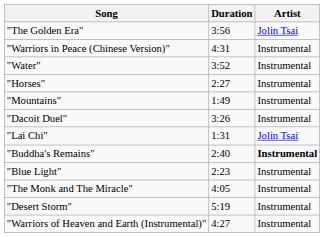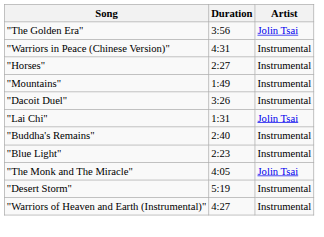 <table class="wikitable tracklist" style="font-size:95%;">
 <tr>
 <th>Song</th>
 <th>Duration</th>
 <th>Artist</th>
 </tr>
 <tr>
 <td>"The Golden Era"</td>
 <td>3:56</td>
 <td><a href='#'>Jolin Tsai</a></td>
 </tr>
 <tr>
 <td>"Warriors in Peace (Chinese Version)"</td>
 <td>4:31</td>
-<td>Instrumental</td>
-</tr>
-<tr>
-<td>"Water"</td>
-<td>3:52</td>
 <td>Instrumental</td>
 </tr>
 <tr>
 <td>"Horses"</td>
 <td>2:27</td>
 <td>Instrumental</td>
 </tr>
 <tr>
 <td>"Mountains"</td>
 <td>1:49</td>
 <td>Instrumental</td>
 </tr>
 <tr>
 <td>"Dacoit Duel"</td>
 <td>3:26</td>
 <td>Instrumental</td>
 </tr>
 <tr>
 <td>"Lai Chi"</td>
 <td>1:31</td>
 <td><a href='#'>Jolin Tsai</a></td>
 </tr>
 <tr>
 <td>"Buddha's Remains"</td>
 <td>2:40</td>
-<td><strong>Instrumental</strong></td>
+<td>Instrumental</td>
 </tr>
 <tr>
 <td>"Blue Light"</td>
 <td>2:23</td>
 <td>Instrumental</td>
 </tr>
 <tr>
 <td>"The Monk and The Miracle"</td>
 <td>4:05</td>
-<td>Instrumental</td>
+<td><a href='#'>Jolin Tsai</a></td>
 </tr>
 <tr>
 <td>"Desert Storm"</td>
 <td>5:19</td>
 <td>Instrumental</td>
 </tr>
 <tr>
 <td>"Warriors of Heaven and Earth (Instrumental)"</td>
 <td>4:27</td>
 <td>Instrumental</td>
 </tr>
 </table>
